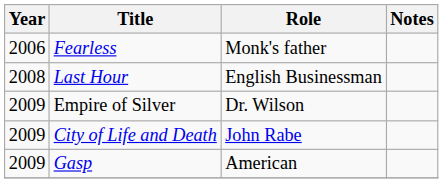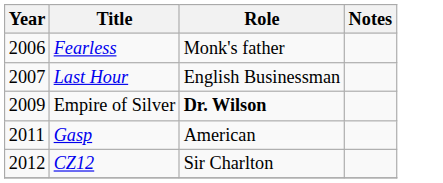 <table class="wikitable" border="1">
 <tr>
 <th>Year</th>
 <th>Title</th>
 <th>Role</th>
 <th>Notes</th>
 </tr>
 <tr>
 <td>2006</td>
 <td><em><a href='#'>Fearless</a></em></td>
 <td>Monk's father</td>
 <td></td>
 </tr>
 <tr>
-<td>2008</td>
+<td>2007</td>
 <td><em><a href='#'>Last Hour</a></em></td>
 <td>English Businessman</td>
 <td></td>
 </tr>
 <tr>
 <td>2009</td>
 <td>Empire of Silver</td>
-<td>Dr. Wilson</td>
+<td><strong>Dr. Wilson</strong></td>
 <td></td>
 </tr>
 <tr>
-<td>2009</td>
-<td><em><a href='#'>City of Life and Death</a></em></td>
-<td><a href='#'>John Rabe</a></td>
-<td></td>
-</tr>
-<tr>
-<td>2009</td>
+<td>2011</td>
 <td><em><a href='#'>Gasp</a></em></td>
 <td>American</td>
 <td></td>
 </tr>
 <tr>
+<td>2012</td>
+<td><em><a href='#'>CZ12</a></em></td>
+<td>Sir Charlton</td>
+<td></td>
+</tr>
+<tr>
 </tr>
 </table>
